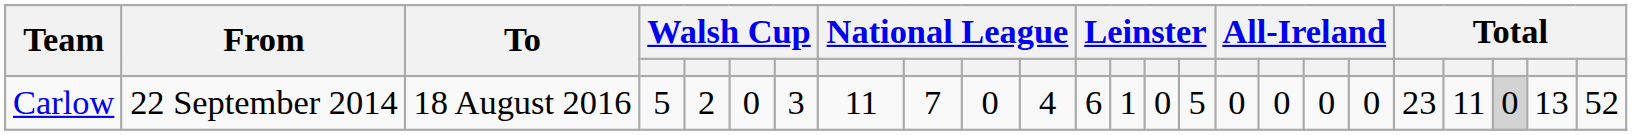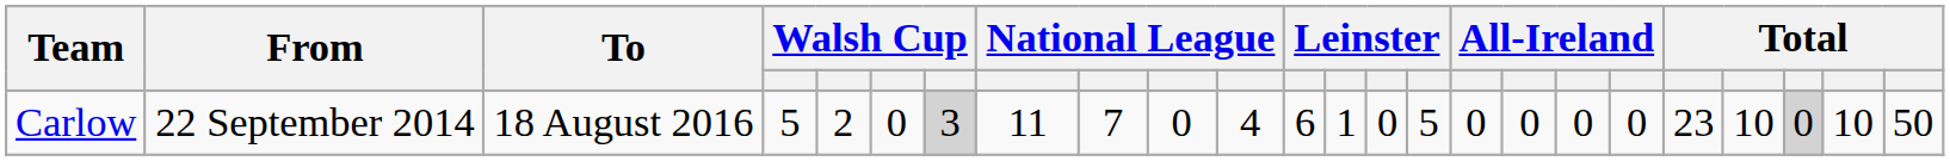 <table class="wikitable" style="text-align:center">
 <tr>
 <th rowspan="2">Team</th>
 <th rowspan="2">From</th>
 <th rowspan="2">To</th>
 <th colspan="4"><a href='#'>Walsh Cup</a></th>
 <th colspan="4"><a href='#'>National League</a></th>
 <th colspan="4"><a href='#'>Leinster</a></th>
 <th colspan="4"><a href='#'>All-Ireland</a></th>
 <th colspan="5">Total</th>
 </tr>
 <tr>
 <th></th>
 <th></th>
 <th></th>
 <th></th>
 <th></th>
 <th></th>
 <th></th>
 <th></th>
 <th></th>
 <th></th>
 <th></th>
 <th></th>
 <th></th>
 <th></th>
 <th></th>
 <th></th>
 <th></th>
 <th></th>
 <th></th>
 <th></th>
 <th></th>
 </tr>
 <tr>
 <td rowspan="1"><a href='#'>Carlow</a></td>
 <td>22 September 2014</td>
 <td>18 August 2016</td>
 <td>5</td>
 <td>2</td>
 <td>0</td>
-<td>3</td>
+<td style="background: lightgrey;">3</td>
 <td>11</td>
 <td>7</td>
 <td>0</td>
 <td>4</td>
 <td>6</td>
 <td>1</td>
 <td>0</td>
 <td>5</td>
 <td>0</td>
 <td>0</td>
 <td>0</td>
 <td>0</td>
 <td>23</td>
-<td>11</td>
+<td>10</td>
 <td style="background: lightgrey;">0</td>
-<td>13</td>
-<td>52</td>
+<td>10</td>
+<td>50</td>
 </tr>
 </table>
